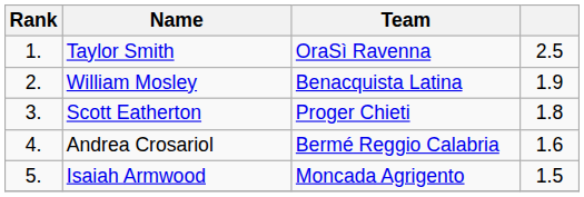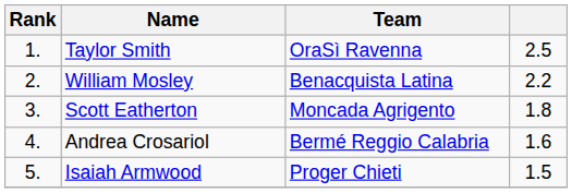 <table class="wikitable" style="text-align: center;">
 <tr>
 <th>Rank</th>
 <th width=180>Name</th>
 <th width=180>Team</th>
 <th width=40></th>
 </tr>
 <tr>
 <td>1.</td>
 <td align="left"> <a href='#'>Taylor Smith</a></td>
 <td style="text-align:left;"><a href='#'>OraSì Ravenna</a></td>
 <td>2.5</td>
 </tr>
 <tr>
 <td>2.</td>
 <td align="left"> <a href='#'>William Mosley</a></td>
 <td style="text-align:left;"><a href='#'>Benacquista Latina</a></td>
-<td>1.9</td>
+<td>2.2</td>
 </tr>
 <tr>
 <td>3.</td>
 <td align="left"> <a href='#'>Scott Eatherton</a></td>
-<td style="text-align:left;"><a href='#'>Proger Chieti</a></td>
+<td style="text-align:left;"><a href='#'>Moncada Agrigento</a></td>
 <td>1.8</td>
 </tr>
 <tr>
 <td>4.</td>
 <td align="left"> Andrea Crosariol</td>
 <td style="text-align:left;"><a href='#'>Bermé Reggio Calabria</a></td>
 <td>1.6</td>
 </tr>
 <tr>
 <td>5.</td>
 <td align="left"> <a href='#'>Isaiah Armwood</a></td>
-<td style="text-align:left;"><a href='#'>Moncada Agrigento</a></td>
+<td style="text-align:left;"><a href='#'>Proger Chieti</a></td>
 <td>1.5</td>
 </tr>
 <tr>
 </tr>
 </table>
